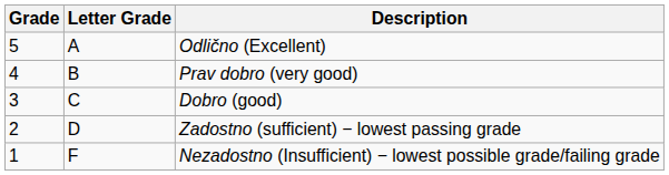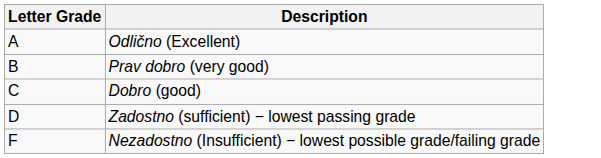 <table class="wikitable">
 <tr>
-<th>Grade</th>
 <th>Letter Grade</th>
 <th>Description</th>
 </tr>
 <tr>
-<td>5</td>
 <td>A</td>
 <td><em>Odlično</em> (Excellent)</td>
 </tr>
 <tr>
-<td>4</td>
 <td>B</td>
 <td><em>Prav dobro</em> (very good)</td>
 </tr>
 <tr>
-<td>3</td>
 <td>C</td>
 <td><em>Dobro</em> (good)</td>
 </tr>
 <tr>
-<td>2</td>
 <td>D</td>
 <td><em>Zadostno</em> (sufficient) − lowest passing grade</td>
 </tr>
 <tr>
-<td>1</td>
 <td>F</td>
 <td><em>Nezadostno</em> (Insufficient) <em>−</em> lowest possible grade/failing grade</td>
 </tr>
 </table>
